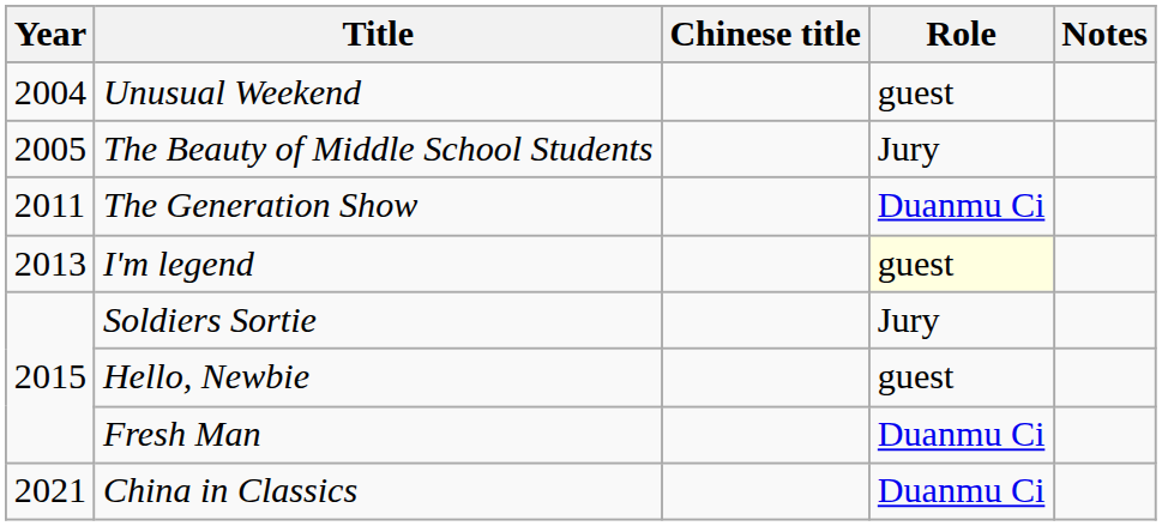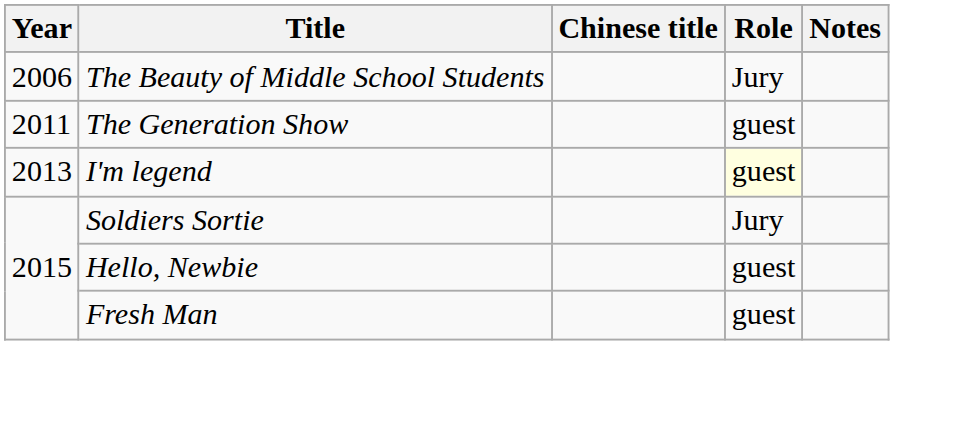 <table class="wikitable sortable">
 <tr>
 <th>Year</th>
 <th>Title</th>
 <th>Chinese title</th>
 <th>Role</th>
 <th>Notes</th>
 </tr>
 <tr>
-<td>2004</td>
-<td><em>Unusual Weekend</em></td>
-<td></td>
-<td>guest</td>
-<td></td>
-</tr>
-<tr>
-<td>2005</td>
+<td>2006</td>
 <td><em>The Beauty of Middle School Students</em></td>
 <td></td>
 <td>Jury</td>
 <td></td>
 </tr>
 <tr>
 <td>2011</td>
 <td><em>The Generation Show</em></td>
 <td></td>
-<td><a href='#'>Duanmu Ci</a></td>
+<td>guest</td>
 <td></td>
 </tr>
 <tr>
 <td>2013</td>
 <td><em>I'm legend</em></td>
 <td></td>
 <td style="background: lightyellow;">guest</td>
 <td></td>
 </tr>
 <tr>
 <td rowspan="3">2015</td>
 <td><em>Soldiers Sortie</em></td>
 <td></td>
 <td>Jury</td>
 <td></td>
 </tr>
 <tr>
 <td><em>Hello, Newbie</em></td>
 <td></td>
 <td>guest</td>
 <td></td>
 </tr>
 <tr>
 <td><em>Fresh Man</em></td>
 <td></td>
-<td><a href='#'>Duanmu Ci</a></td>
-<td></td>
-</tr>
-<tr>
-<td>2021</td>
-<td><em>China in Classics</em></td>
-<td></td>
-<td><a href='#'>Duanmu Ci</a></td>
+<td>guest</td>
 <td></td>
 </tr>
 </table>
